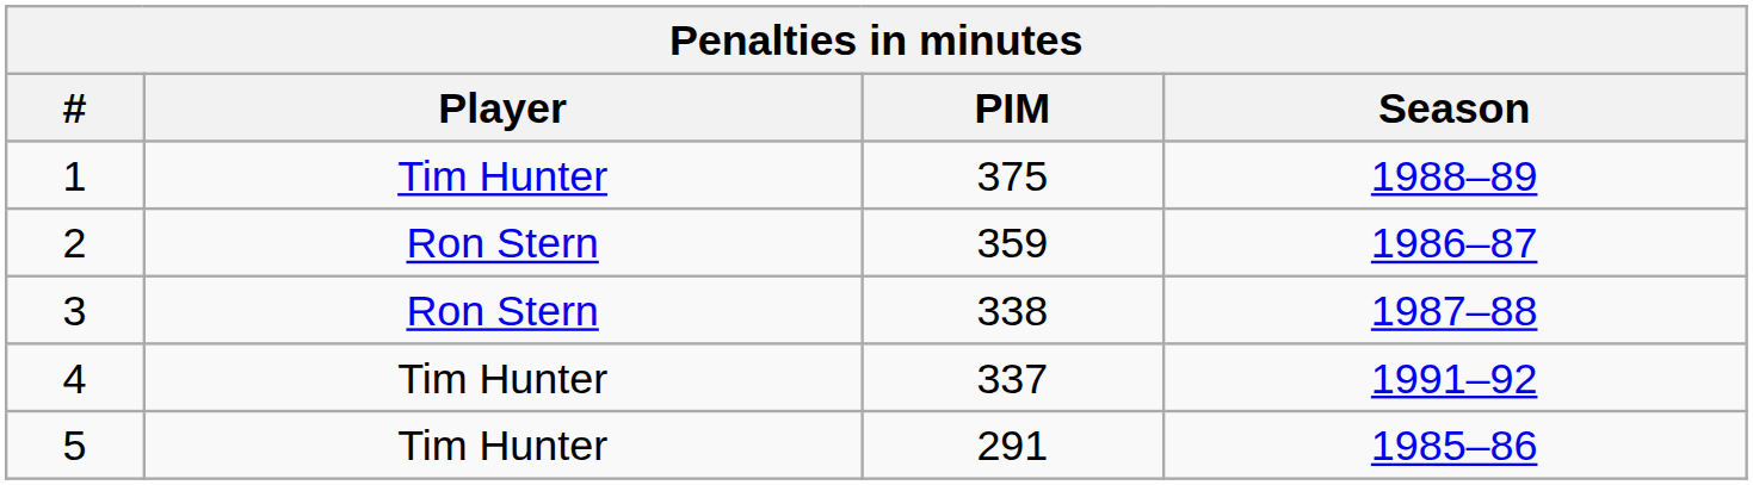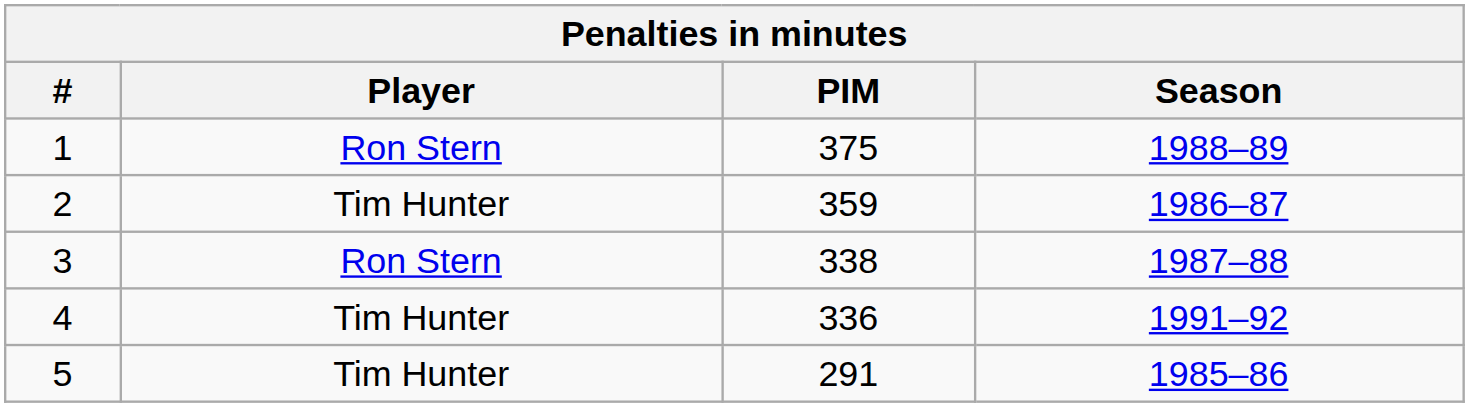 <table class="wikitable" style="text-align: center; font-size: 95%" width="70%">
 <tr>
 <th colspan="4">Penalties in minutes</th>
 </tr>
 <tr>
 <th>#</th>
 <th>Player</th>
 <th>PIM</th>
 <th>Season</th>
 </tr>
 <tr>
 <td>1</td>
-<td><a href='#'>Tim Hunter</a></td>
+<td><a href='#'>Ron Stern</a></td>
 <td>375</td>
 <td><a href='#'>1988–89</a></td>
 </tr>
 <tr>
 <td>2</td>
-<td><a href='#'>Ron Stern</a></td>
+<td>Tim Hunter</td>
 <td>359</td>
 <td><a href='#'>1986–87</a></td>
 </tr>
 <tr>
 <td>3</td>
 <td><a href='#'>Ron Stern</a></td>
 <td>338</td>
 <td><a href='#'>1987–88</a></td>
 </tr>
 <tr>
 <td>4</td>
 <td>Tim Hunter</td>
-<td>337</td>
+<td>336</td>
 <td><a href='#'>1991–92</a></td>
 </tr>
 <tr>
 <td>5</td>
 <td>Tim Hunter</td>
 <td>291</td>
 <td><a href='#'>1985–86</a></td>
 </tr>
 </table>
